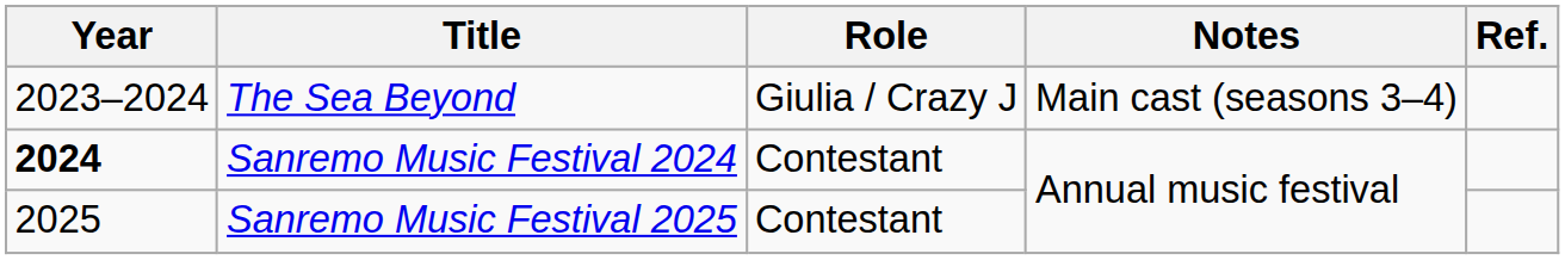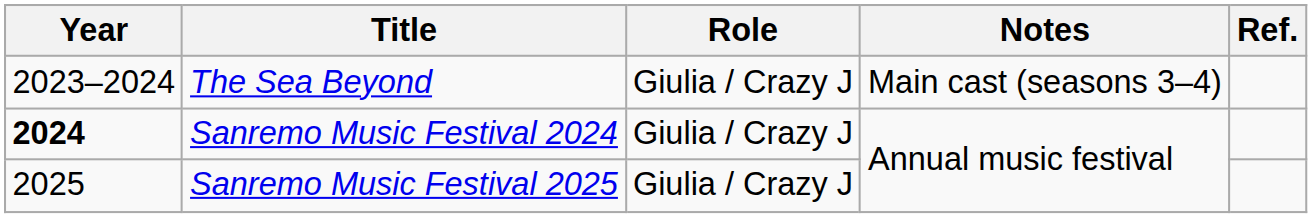 <table class="wikitable">
 <tr>
 <th>Year</th>
 <th>Title</th>
 <th>Role</th>
 <th class="unsortable">Notes</th>
 <th>Ref.</th>
 </tr>
 <tr>
 <td>2023–2024</td>
 <td><em><a href='#'>The Sea Beyond</a></em></td>
 <td>Giulia / Crazy J</td>
 <td>Main cast (seasons 3–4)</td>
 <td></td>
 </tr>
 <tr>
 <td><strong>2024</strong></td>
 <td><em><a href='#'>Sanremo Music Festival 2024</a></em></td>
-<td>Contestant</td>
+<td>Giulia / Crazy J</td>
 <td rowspan=2>Annual music festival</td>
 <td></td>
 </tr>
 <tr>
 <td>2025</td>
 <td><em><a href='#'>Sanremo Music Festival 2025</a></em></td>
-<td>Contestant</td>
+<td>Giulia / Crazy J</td>
 <td></td>
 </tr>
 </table>
